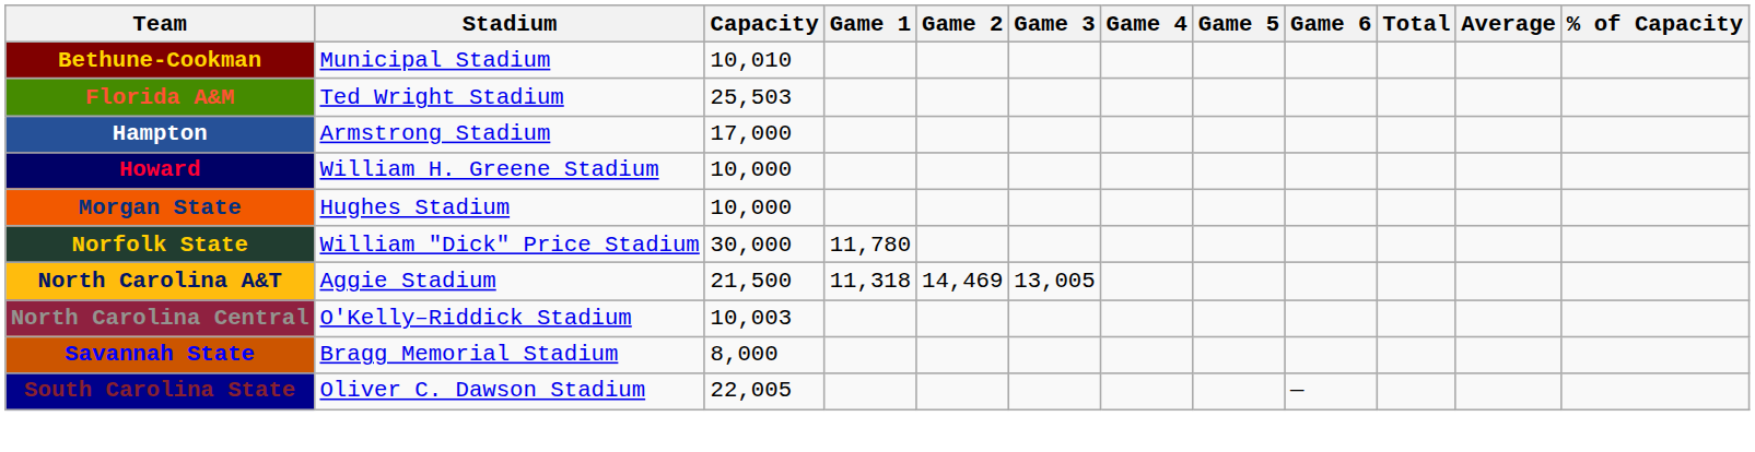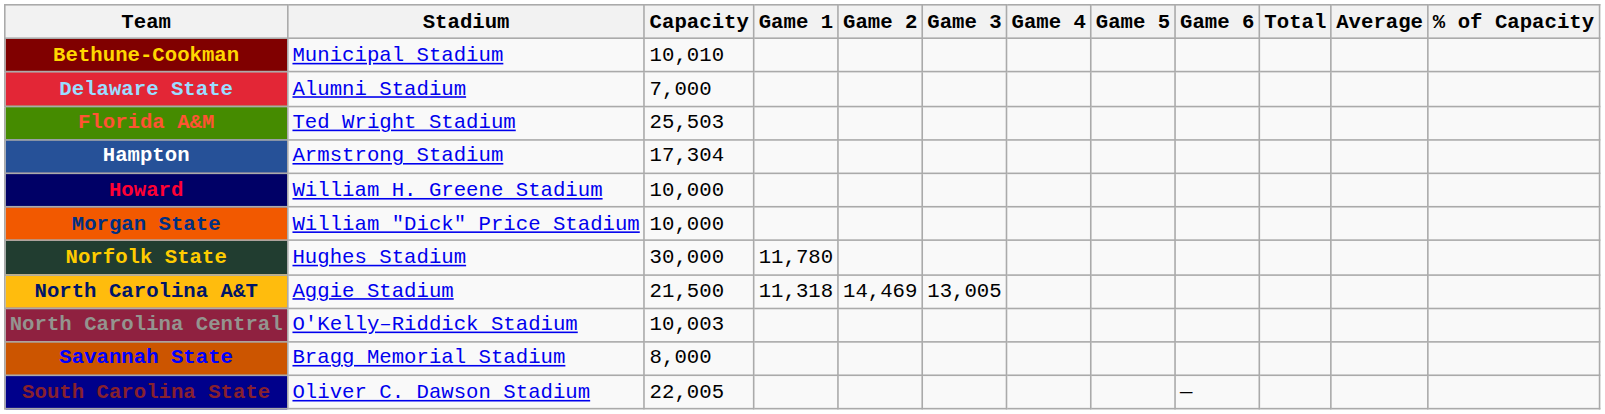 <table class="wikitable sortable">
 <tr>
 <th>Team</th>
 <th>Stadium</th>
 <th>Capacity</th>
 <th>Game 1</th>
 <th>Game 2</th>
 <th>Game 3</th>
 <th>Game 4</th>
 <th>Game 5</th>
 <th>Game 6</th>
 <th>Total</th>
 <th>Average</th>
 <th>% of Capacity</th>
 </tr>
 <tr>
 <th style="background:#800000; color:#FFD700;">Bethune-Cookman</th>
 <td><a href='#'>Municipal Stadium</a></td>
 <td>10,010</td>
 <td></td>
 <td></td>
 <td></td>
 <td></td>
 <td></td>
 <td></td>
 <td></td>
 <td></td>
 <td></td>
 </tr>
 <tr>
+<th style="background:#E32636; color:#9BDDFF;">Delaware State</th>
+<td><a href='#'>Alumni Stadium</a></td>
+<td>7,000</td>
+<td></td>
+<td></td>
+<td></td>
+<td></td>
+<td></td>
+<td></td>
+<td></td>
+<td></td>
+<td></td>
+</tr>
+<tr>
 <th style="background:#458B00; color:#FF5333;">Florida A&M</th>
 <td><a href='#'>Ted Wright Stadium</a></td>
 <td>25,503</td>
 <td></td>
 <td></td>
 <td></td>
 <td></td>
 <td></td>
 <td></td>
 <td></td>
 <td></td>
 <td></td>
 </tr>
 <tr>
 <th style="background:#265198; color:#FFFFFF;">Hampton</th>
 <td><a href='#'>Armstrong Stadium</a></td>
-<td>17,000</td>
+<td>17,304</td>
 <td></td>
 <td></td>
 <td></td>
 <td></td>
 <td></td>
 <td></td>
 <td></td>
 <td></td>
 <td></td>
 </tr>
 <tr>
 <th style="background:#000066; color:#FF0033;">Howard</th>
 <td><a href='#'>William H. Greene Stadium</a></td>
 <td>10,000</td>
 <td></td>
 <td></td>
 <td></td>
 <td></td>
 <td></td>
 <td></td>
 <td></td>
 <td></td>
 <td></td>
 </tr>
 <tr>
 <th style="background:#F25900; color:#003082;">Morgan State</th>
-<td><a href='#'>Hughes Stadium</a></td>
+<td><a href='#'>William "Dick" Price Stadium</a></td>
 <td>10,000</td>
 <td></td>
 <td></td>
 <td></td>
 <td></td>
 <td></td>
 <td></td>
 <td></td>
 <td></td>
 <td></td>
 </tr>
 <tr>
 <th style="background:#213D30; color:#ffcc00;">Norfolk State</th>
-<td><a href='#'>William "Dick" Price Stadium</a></td>
+<td><a href='#'>Hughes Stadium</a></td>
 <td>30,000</td>
 <td>11,780</td>
 <td></td>
 <td></td>
 <td></td>
 <td></td>
 <td></td>
 <td></td>
 <td></td>
 <td></td>
 </tr>
 <tr>
 <th style="background:#FFBC0D; color:#001568;">North Carolina A&T</th>
 <td><a href='#'>Aggie Stadium</a></td>
 <td>21,500</td>
 <td>11,318</td>
 <td>14,469</td>
 <td>13,005</td>
 <td></td>
 <td></td>
 <td></td>
 <td></td>
 <td></td>
 <td></td>
 </tr>
 <tr>
 <th style="background:#8F2140; color:#94948F;">North Carolina Central</th>
 <td><a href='#'>O'Kelly–Riddick Stadium</a></td>
 <td>10,003</td>
 <td></td>
 <td></td>
 <td></td>
 <td></td>
 <td></td>
 <td></td>
 <td></td>
 <td></td>
 <td></td>
 </tr>
 <tr>
 <th style="background:#CC5500; color:#0000FF;">Savannah State</th>
 <td><a href='#'>Bragg Memorial Stadium</a></td>
 <td>8,000</td>
 <td></td>
 <td></td>
 <td></td>
 <td></td>
 <td></td>
 <td></td>
 <td></td>
 <td></td>
 <td></td>
 </tr>
 <tr>
 <th style="background:#00008B; color:#87212E;">South Carolina State</th>
 <td><a href='#'>Oliver C. Dawson Stadium</a></td>
 <td>22,005</td>
 <td></td>
 <td></td>
 <td></td>
 <td></td>
 <td></td>
 <td>—</td>
 <td></td>
 <td></td>
 <td></td>
 </tr>
 </table>
